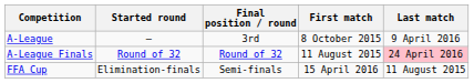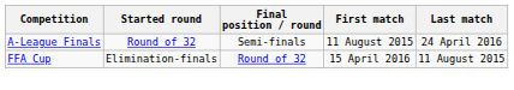 <table class="wikitable">
 <tr>
 <th>Competition</th>
 <th>Started round</th>
 <th>Final <br>position / round</th>
 <th>First match</th>
 <th>Last match</th>
 </tr>
 <tr style="text-align: center">
-<td align=left><a href='#'>A-League</a></td>
-<td>—</td>
-<td>3rd</td>
-<td>8 October 2015</td>
-<td>9 April 2016</td>
-</tr>
-<tr style="text-align: center">
 <td align=left><a href='#'>A-League Finals</a></td>
 <td><a href='#'>Round of 32</a></td>
-<td><a href='#'>Round of 32</a></td>
+<td>Semi-finals</td>
 <td>11 August 2015</td>
-<td style="background: pink;">24 April 2016</td>
+<td>24 April 2016</td>
 </tr>
 <tr style="text-align: center">
 <td align=left><a href='#'>FFA Cup</a></td>
 <td>Elimination-finals</td>
-<td>Semi-finals</td>
+<td><a href='#'>Round of 32</a></td>
 <td>15 April 2016</td>
 <td>11 August 2015</td>
 </tr>
 </table>
